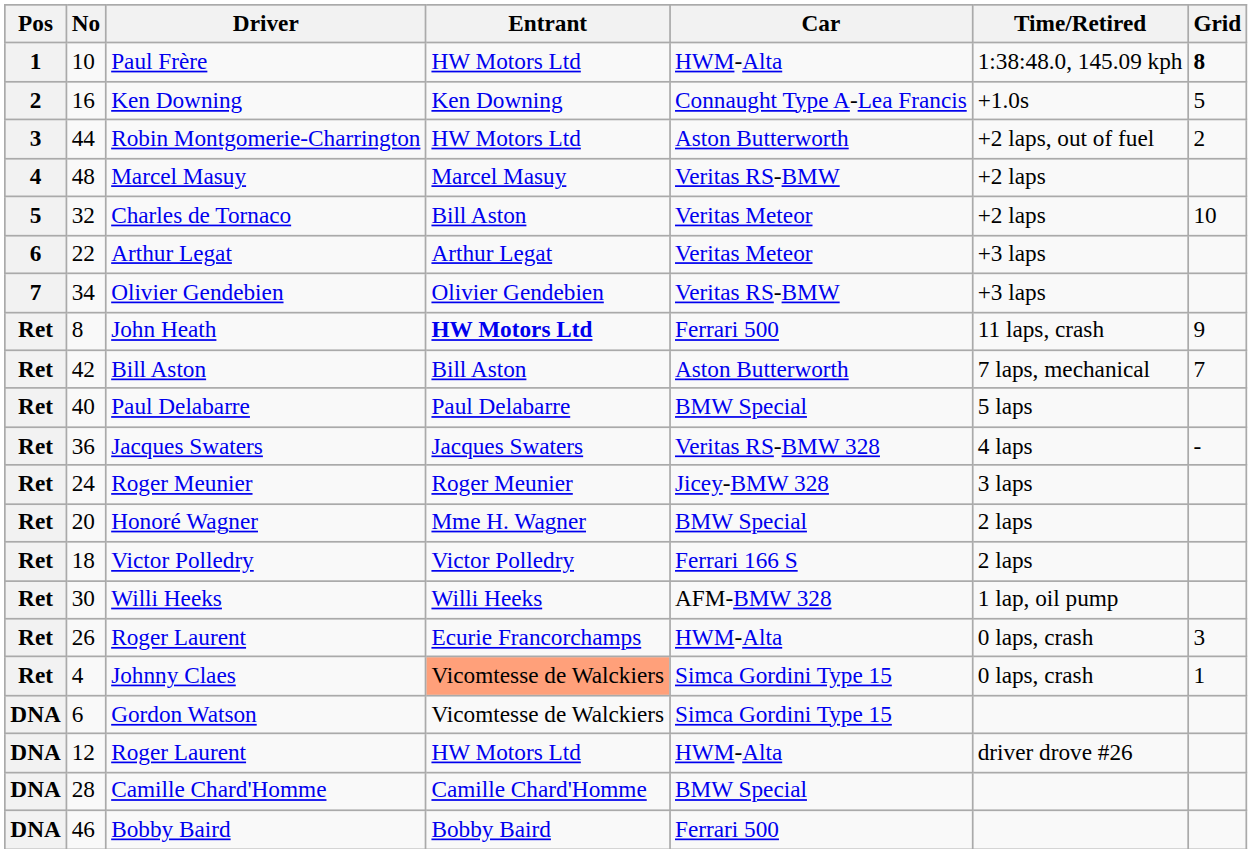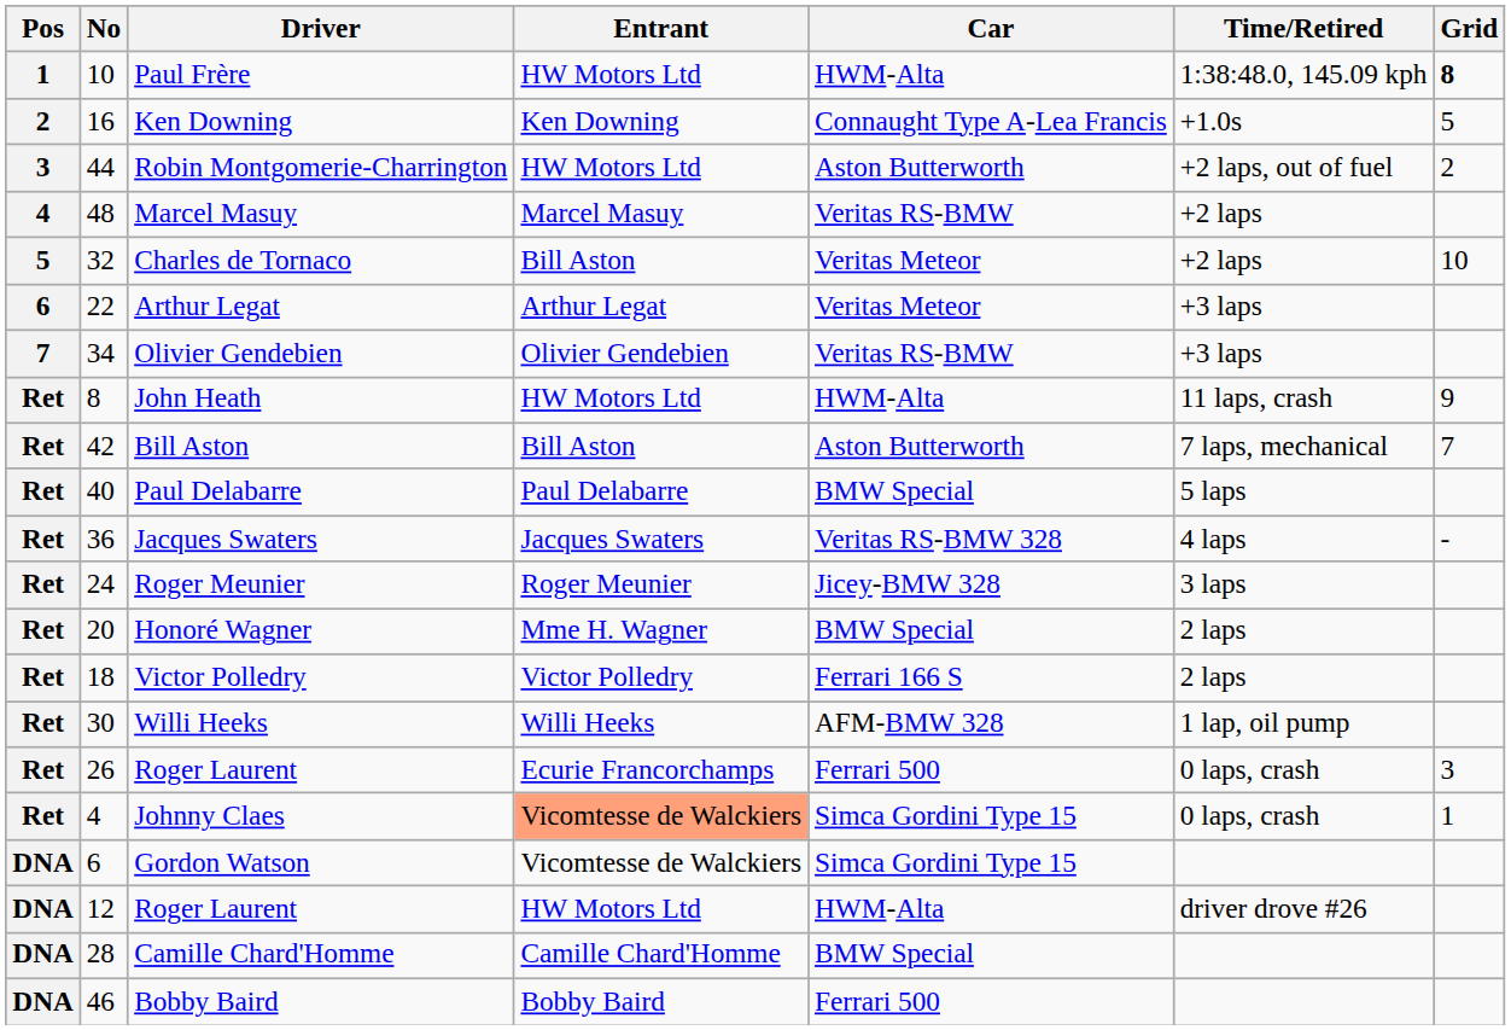 <table class="wikitable" style="font-size: 85%;">
 <tr>
 <th>Pos</th>
 <th>No</th>
 <th>Driver</th>
 <th>Entrant</th>
 <th>Car</th>
 <th>Time/Retired</th>
 <th>Grid</th>
 </tr>
 <tr>
 <th>1</th>
 <td>10</td>
 <td> <a href='#'>Paul Frère</a></td>
 <td><a href='#'>HW Motors Ltd</a></td>
 <td><a href='#'>HWM</a>-<a href='#'>Alta</a></td>
 <td>1:38:48.0, 145.09 kph</td>
 <td><strong>8</strong></td>
 </tr>
 <tr>
 <th>2</th>
 <td>16</td>
 <td> <a href='#'>Ken Downing</a></td>
 <td><a href='#'>Ken Downing</a></td>
 <td><a href='#'>Connaught Type A</a>-<a href='#'>Lea Francis</a></td>
 <td>+1.0s</td>
 <td>5</td>
 </tr>
 <tr>
 <th>3</th>
 <td>44</td>
 <td> <a href='#'>Robin Montgomerie-Charrington</a></td>
 <td><a href='#'>HW Motors Ltd</a></td>
 <td><a href='#'>Aston Butterworth</a></td>
 <td>+2 laps, out of fuel</td>
 <td>2</td>
 </tr>
 <tr>
 <th>4</th>
 <td>48</td>
 <td> <a href='#'>Marcel Masuy</a></td>
 <td><a href='#'>Marcel Masuy</a></td>
 <td><a href='#'>Veritas RS</a>-<a href='#'>BMW</a></td>
 <td>+2 laps</td>
 <td></td>
 </tr>
 <tr>
 <th>5</th>
 <td>32</td>
 <td> <a href='#'>Charles de Tornaco</a></td>
 <td><a href='#'>Bill Aston</a></td>
 <td><a href='#'>Veritas Meteor</a></td>
 <td>+2 laps</td>
 <td>10</td>
 </tr>
 <tr>
 <th>6</th>
 <td>22</td>
 <td> <a href='#'>Arthur Legat</a></td>
 <td><a href='#'>Arthur Legat</a></td>
 <td><a href='#'>Veritas Meteor</a></td>
 <td>+3 laps</td>
 <td></td>
 </tr>
 <tr>
 <th>7</th>
 <td>34</td>
 <td> <a href='#'>Olivier Gendebien</a></td>
 <td><a href='#'>Olivier Gendebien</a></td>
 <td><a href='#'>Veritas RS</a>-<a href='#'>BMW</a></td>
 <td>+3 laps</td>
 <td></td>
 </tr>
 <tr>
 <th>Ret</th>
 <td>8</td>
 <td> <a href='#'>John Heath</a></td>
-<td><strong><a href='#'>HW Motors Ltd</a></strong></td>
-<td><a href='#'>Ferrari 500</a></td>
+<td><a href='#'>HW Motors Ltd</a></td>
+<td><a href='#'>HWM</a>-<a href='#'>Alta</a></td>
 <td>11 laps, crash</td>
 <td>9</td>
 </tr>
 <tr>
 <th>Ret</th>
 <td>42</td>
 <td> <a href='#'>Bill Aston</a></td>
 <td><a href='#'>Bill Aston</a></td>
 <td><a href='#'>Aston Butterworth</a></td>
 <td>7 laps, mechanical</td>
 <td>7</td>
 </tr>
 <tr>
 <th>Ret</th>
 <td>40</td>
 <td> <a href='#'>Paul Delabarre</a></td>
 <td><a href='#'>Paul Delabarre</a></td>
 <td><a href='#'>BMW Special</a></td>
 <td>5 laps</td>
 <td></td>
 </tr>
 <tr>
 <th>Ret</th>
 <td>36</td>
 <td> <a href='#'>Jacques Swaters</a></td>
 <td><a href='#'>Jacques Swaters</a></td>
 <td><a href='#'>Veritas RS</a>-<a href='#'>BMW 328</a></td>
 <td>4 laps</td>
 <td>-</td>
 </tr>
 <tr>
 <th>Ret</th>
 <td>24</td>
 <td> <a href='#'>Roger Meunier</a></td>
 <td><a href='#'>Roger Meunier</a></td>
 <td><a href='#'>Jicey</a>-<a href='#'>BMW 328</a></td>
 <td>3 laps</td>
 <td></td>
 </tr>
 <tr>
 <th>Ret</th>
 <td>20</td>
 <td> <a href='#'>Honoré Wagner</a></td>
 <td><a href='#'>Mme H. Wagner</a></td>
 <td><a href='#'>BMW Special</a></td>
 <td>2 laps</td>
 <td></td>
 </tr>
 <tr>
 <th>Ret</th>
 <td>18</td>
 <td> <a href='#'>Victor Polledry</a></td>
 <td><a href='#'>Victor Polledry</a></td>
 <td><a href='#'>Ferrari 166 S</a></td>
 <td>2 laps</td>
 <td></td>
 </tr>
 <tr>
 <th>Ret</th>
 <td>30</td>
 <td> <a href='#'>Willi Heeks</a></td>
 <td><a href='#'>Willi Heeks</a></td>
 <td>AFM-<a href='#'>BMW 328</a></td>
 <td>1 lap, oil pump</td>
 <td></td>
 </tr>
 <tr>
 <th>Ret</th>
 <td>26</td>
 <td> <a href='#'>Roger Laurent</a></td>
 <td><a href='#'>Ecurie Francorchamps</a></td>
-<td><a href='#'>HWM</a>-<a href='#'>Alta</a></td>
+<td><a href='#'>Ferrari 500</a></td>
 <td>0 laps, crash</td>
 <td>3</td>
 </tr>
 <tr>
 <th>Ret</th>
 <td>4</td>
 <td> <a href='#'>Johnny Claes</a></td>
 <td style="background: lightsalmon;">Vicomtesse de Walckiers</td>
 <td><a href='#'>Simca Gordini Type 15</a></td>
 <td>0 laps, crash</td>
 <td>1</td>
 </tr>
 <tr>
 <th>DNA</th>
 <td>6</td>
 <td> <a href='#'>Gordon Watson</a></td>
 <td>Vicomtesse de Walckiers</td>
 <td><a href='#'>Simca Gordini Type 15</a></td>
 <td></td>
 <td></td>
 </tr>
 <tr>
 <th>DNA</th>
 <td>12</td>
 <td> <a href='#'>Roger Laurent</a></td>
 <td><a href='#'>HW Motors Ltd</a></td>
 <td><a href='#'>HWM</a>-<a href='#'>Alta</a></td>
 <td>driver drove #26</td>
 <td></td>
 </tr>
 <tr>
 <th>DNA</th>
 <td>28</td>
 <td> <a href='#'>Camille Chard'Homme</a></td>
 <td><a href='#'>Camille Chard'Homme</a></td>
 <td><a href='#'>BMW Special</a></td>
 <td></td>
 <td></td>
 </tr>
 <tr>
 <th>DNA</th>
 <td>46</td>
 <td> <a href='#'>Bobby Baird</a></td>
 <td><a href='#'>Bobby Baird</a></td>
 <td><a href='#'>Ferrari 500</a></td>
 <td></td>
 <td></td>
 </tr>
 <tr>
 </tr>
 </table>
